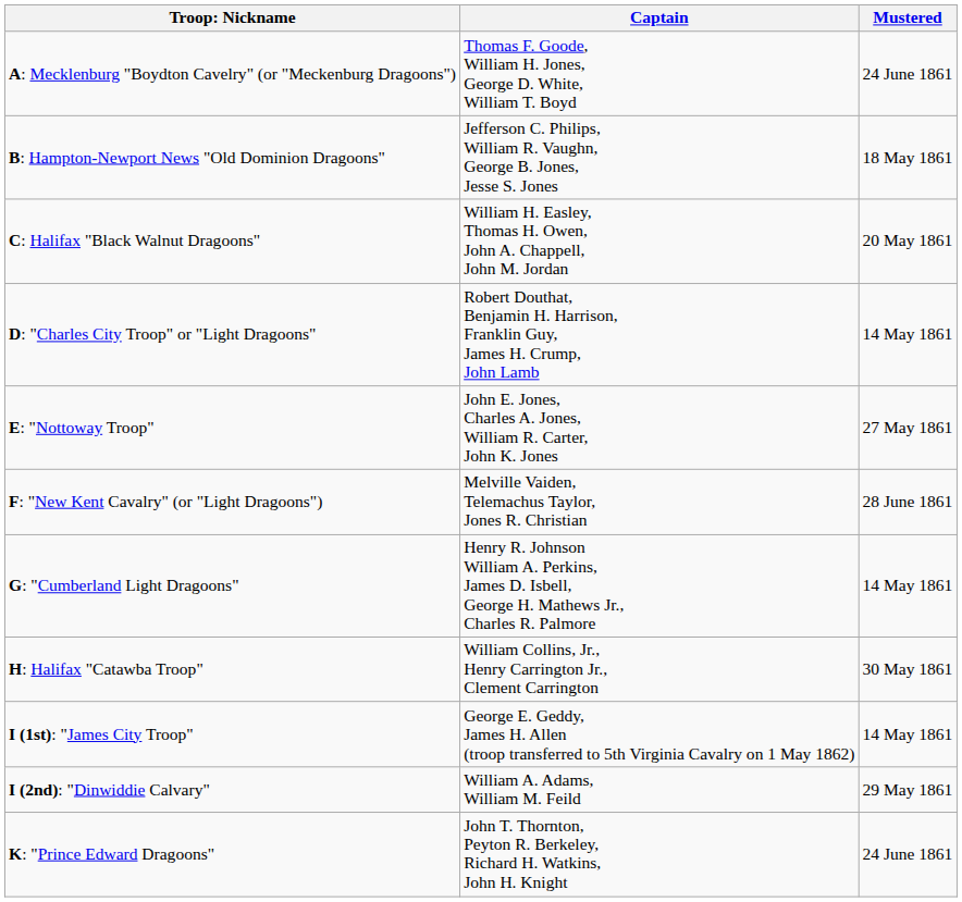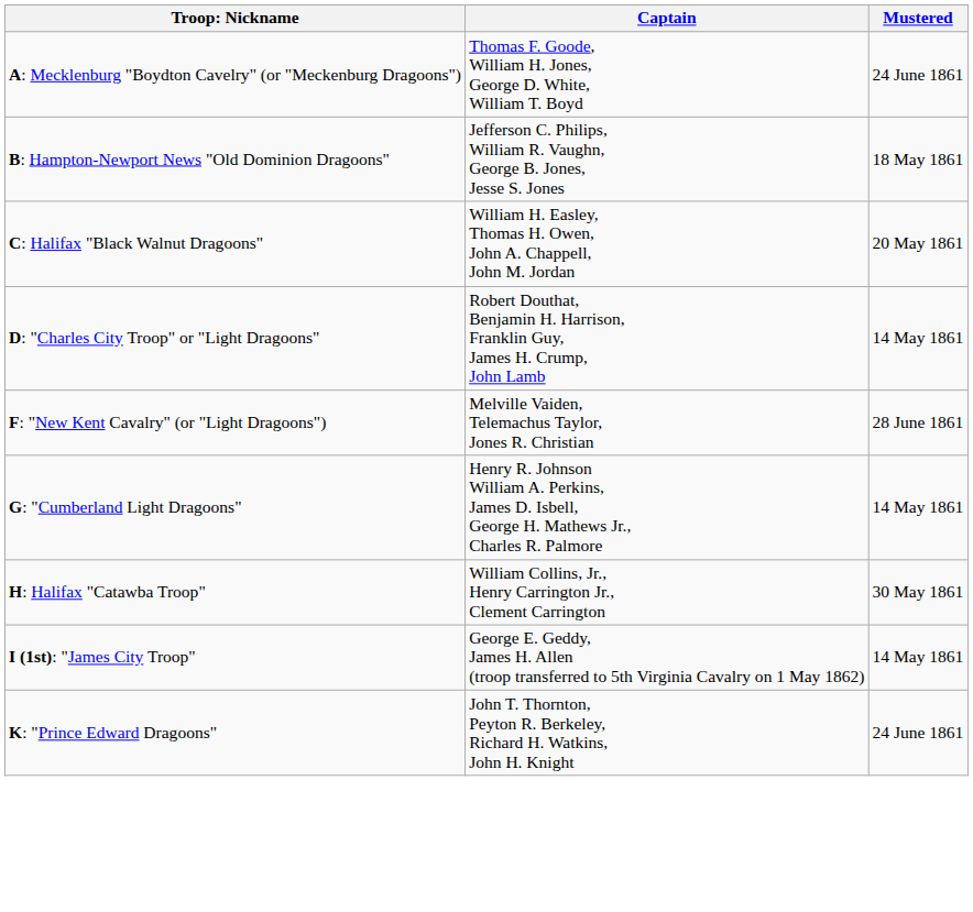 <table border="1" class="wikitable">
 <tr>
 <th><strong>Troop</strong>: Nickname</th>
 <th><a href='#'>Captain</a></th>
 <th><a href='#'>Mustered</a></th>
 </tr>
 <tr>
 <td><strong>A</strong>: <a href='#'>Mecklenburg</a> "Boydton Cavelry" (or "Meckenburg Dragoons")</td>
 <td><a href='#'>Thomas F. Goode</a>,<br>William H. Jones,<br> George D. White,<br>William T. Boyd</td>
 <td align="right">24 June 1861</td>
 </tr>
 <tr>
 <td><strong>B</strong>: <a href='#'>Hampton-Newport News</a> "Old Dominion Dragoons"</td>
 <td>Jefferson C. Philips,<br>William R. Vaughn,<br>George B. Jones,<br>Jesse S. Jones</td>
 <td align="right">18 May 1861</td>
 </tr>
 <tr>
 <td><strong>C</strong>: <a href='#'>Halifax</a> "Black Walnut Dragoons"</td>
 <td>William H. Easley,<br>Thomas H. Owen,<br>John A. Chappell,<br>John M. Jordan</td>
 <td align="right">20 May 1861</td>
 </tr>
 <tr>
 <td><strong>D</strong>: "<a href='#'>Charles City</a> Troop" or "Light Dragoons"</td>
 <td>Robert Douthat,<br>Benjamin H. Harrison,<br>Franklin Guy,<br>James H. Crump,<br><a href='#'>John Lamb</a></td>
 <td align="right">14 May 1861</td>
 </tr>
 <tr>
-<td><strong>E</strong>: "<a href='#'>Nottoway</a> Troop"</td>
-<td>John E. Jones,<br>Charles A. Jones,<br>William R. Carter,<br>John K. Jones</td>
-<td align="right">27 May 1861</td>
-</tr>
-<tr>
 <td><strong>F</strong>: "<a href='#'>New Kent</a> Cavalry" (or "Light Dragoons")</td>
 <td>Melville Vaiden,<br>Telemachus Taylor,<br>Jones R. Christian</td>
 <td align="right">28 June 1861</td>
 </tr>
 <tr>
 <td><strong>G</strong>: "<a href='#'>Cumberland</a> Light Dragoons"</td>
 <td>Henry R. Johnson<br>William A. Perkins,<br>James D. Isbell,<br>George H. Mathews Jr.,<br>Charles R. Palmore</td>
 <td align="right">14 May 1861</td>
 </tr>
 <tr>
 <td><strong>H</strong>: <a href='#'>Halifax</a> "Catawba Troop"</td>
 <td>William Collins, Jr.,<br>Henry Carrington Jr.,<br>Clement Carrington</td>
 <td align="right">30 May 1861</td>
 </tr>
 <tr>
 <td><strong>I (1st)</strong>: "<a href='#'>James City</a> Troop"</td>
 <td>George E. Geddy,<br>James H. Allen<br>(troop transferred to 5th Virginia Cavalry on 1 May 1862)</td>
 <td align="right">14 May 1861</td>
 </tr>
 <tr>
-<td><strong>I (2nd)</strong>: "<a href='#'>Dinwiddie</a> Calvary"</td>
-<td>William A. Adams,<br>William M. Feild</td>
-<td align="right">29 May 1861</td>
-</tr>
-<tr>
 <td><strong>K</strong>: "<a href='#'>Prince Edward</a> Dragoons"</td>
 <td>John T. Thornton,<br>Peyton R. Berkeley,<br>Richard H. Watkins,<br>John H. Knight</td>
 <td align="right">24 June 1861</td>
 </tr>
 </table>
